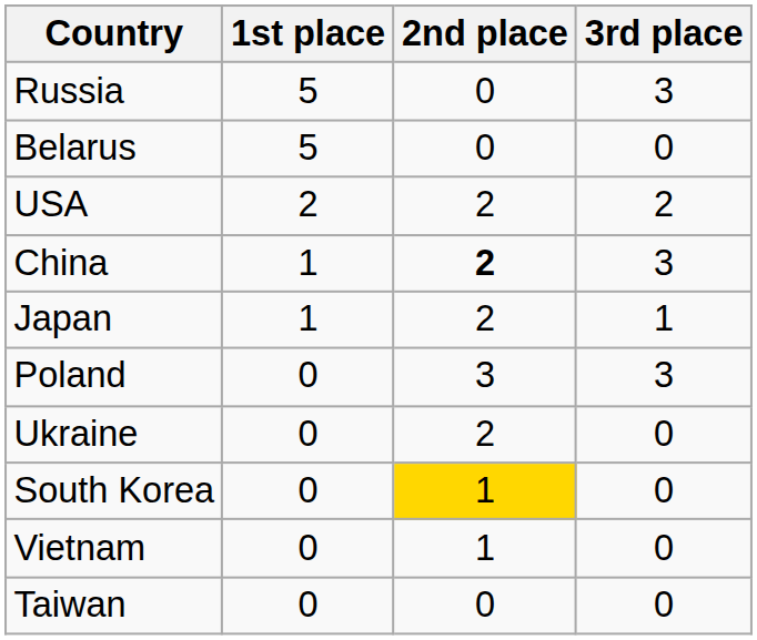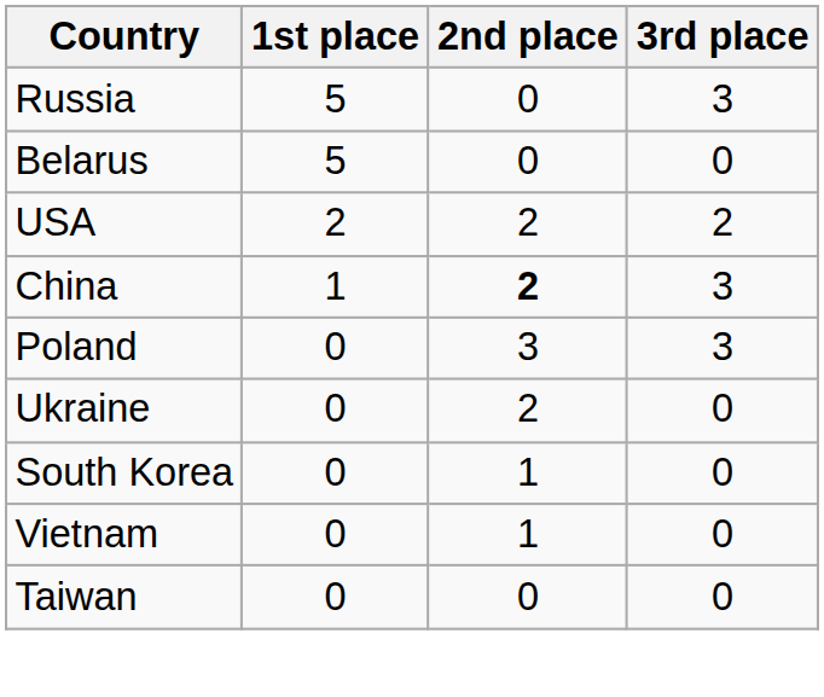 <table class="wikitable" style="text-align:left">
 <tr>
 <th>Country</th>
 <th style="text-align:center">1st place</th>
 <th style="text-align:center">2nd place</th>
 <th style="text-align:center">3rd place</th>
 </tr>
 <tr>
 <td> Russia</td>
 <td style="text-align:center">5</td>
 <td style="text-align:center">0</td>
 <td style="text-align:center">3</td>
 </tr>
 <tr>
 <td> Belarus</td>
 <td style="text-align:center">5</td>
 <td style="text-align:center">0</td>
 <td style="text-align:center">0</td>
 </tr>
 <tr>
 <td> USA</td>
 <td style="text-align:center">2</td>
 <td style="text-align:center">2</td>
 <td style="text-align:center">2</td>
 </tr>
 <tr>
 <td> China</td>
 <td style="text-align:center">1</td>
 <td style="text-align:center"><strong>2</strong></td>
 <td style="text-align:center">3</td>
 </tr>
 <tr>
-<td> Japan</td>
-<td style="text-align:center">1</td>
-<td style="text-align:center">2</td>
-<td style="text-align:center">1</td>
-</tr>
-<tr>
 <td> Poland</td>
 <td style="text-align:center">0</td>
 <td style="text-align:center">3</td>
 <td style="text-align:center">3</td>
 </tr>
 <tr>
 <td> Ukraine</td>
 <td style="text-align:center">0</td>
 <td style="text-align:center">2</td>
 <td style="text-align:center">0</td>
 </tr>
 <tr>
 <td> South Korea</td>
 <td style="text-align:center">0</td>
-<td style="background: gold; text-align:center">1</td>
+<td style="text-align:center">1</td>
 <td style="text-align:center">0</td>
 </tr>
 <tr>
 <td> Vietnam</td>
 <td style="text-align:center">0</td>
 <td style="text-align:center">1</td>
 <td style="text-align:center">0</td>
 </tr>
 <tr>
 <td> Taiwan</td>
 <td style="text-align:center">0</td>
 <td style="text-align:center">0</td>
 <td style="text-align:center">0</td>
 </tr>
 </table>
